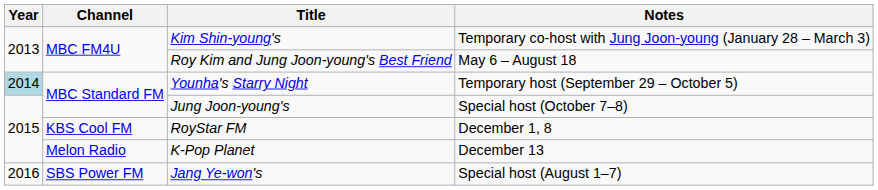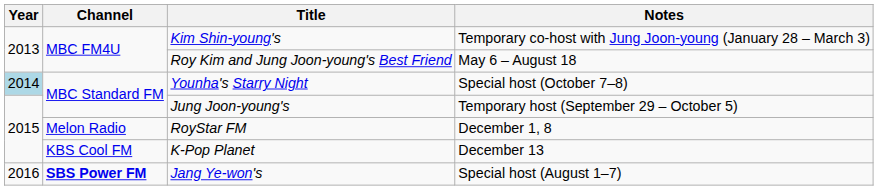 <table class="wikitable sortable plainrowheaders">
 <tr>
 <th>Year</th>
 <th>Channel</th>
 <th>Title</th>
 <th class="unsortable">Notes</th>
 </tr>
 <tr>
 <td rowspan="2">2013</td>
 <td rowspan="2"><a href='#'>MBC FM4U</a></td>
 <td><em><a href='#'>Kim Shin-young</a>'s </em></td>
 <td>Temporary co-host with <a href='#'>Jung Joon-young</a> (January 28 – March 3)</td>
 </tr>
 <tr>
 <td><em>Roy Kim and Jung Joon-young's <a href='#'>Best Friend</a></em></td>
 <td>May 6 – August 18</td>
 </tr>
 <tr>
 <td style="background: lightblue;">2014</td>
 <td rowspan="2"><a href='#'>MBC Standard FM</a></td>
 <td><em><a href='#'>Younha</a>'s <a href='#'>Starry Night</a></em></td>
-<td>Temporary host (September 29 – October 5)</td>
+<td>Special host (October 7–8)</td>
 </tr>
 <tr>
 <td rowspan="3">2015</td>
 <td><em>Jung Joon-young's </em></td>
-<td>Special host (October 7–8)</td>
+<td>Temporary host (September 29 – October 5)</td>
 </tr>
 <tr>
-<td><a href='#'>KBS Cool FM</a></td>
+<td><a href='#'>Melon Radio</a></td>
 <td><em>RoyStar FM</em></td>
 <td>December 1, 8</td>
 </tr>
 <tr>
-<td><a href='#'>Melon Radio</a></td>
+<td><a href='#'>KBS Cool FM</a></td>
 <td><em>K-Pop Planet</em></td>
 <td>December 13</td>
 </tr>
 <tr>
 <td>2016</td>
-<td><a href='#'>SBS Power FM</a></td>
+<td><strong><a href='#'>SBS Power FM</a></strong></td>
 <td><em><a href='#'>Jang Ye-won</a>'s </em></td>
 <td>Special host (August 1–7)</td>
 </tr>
 </table>
